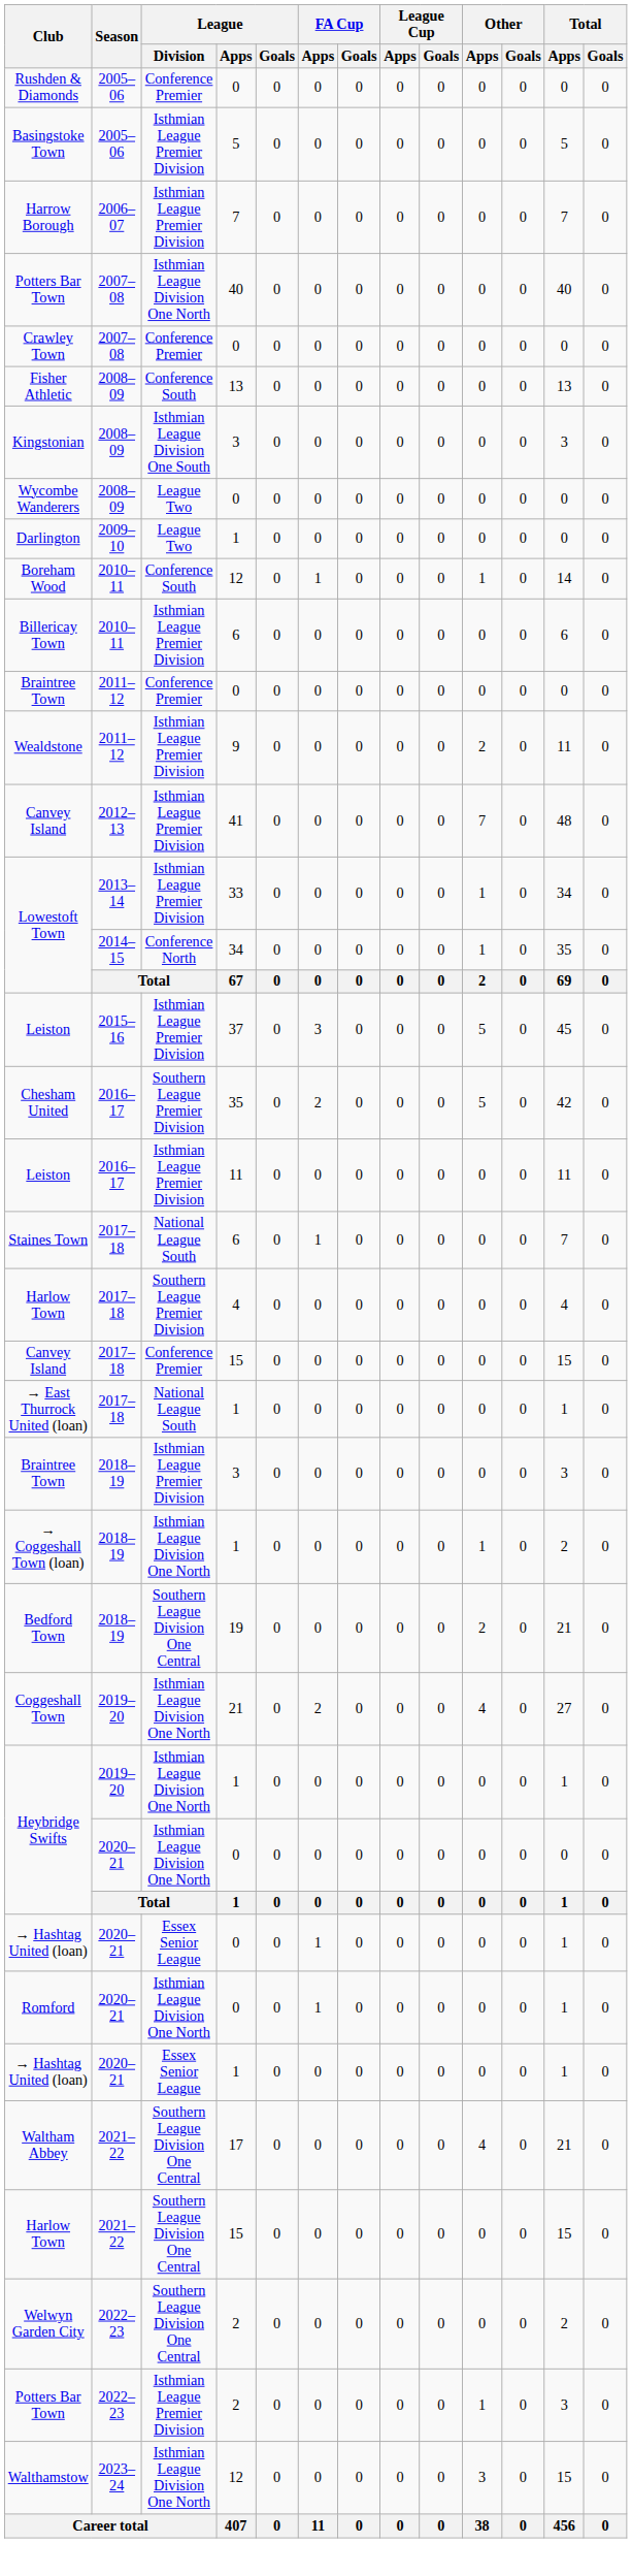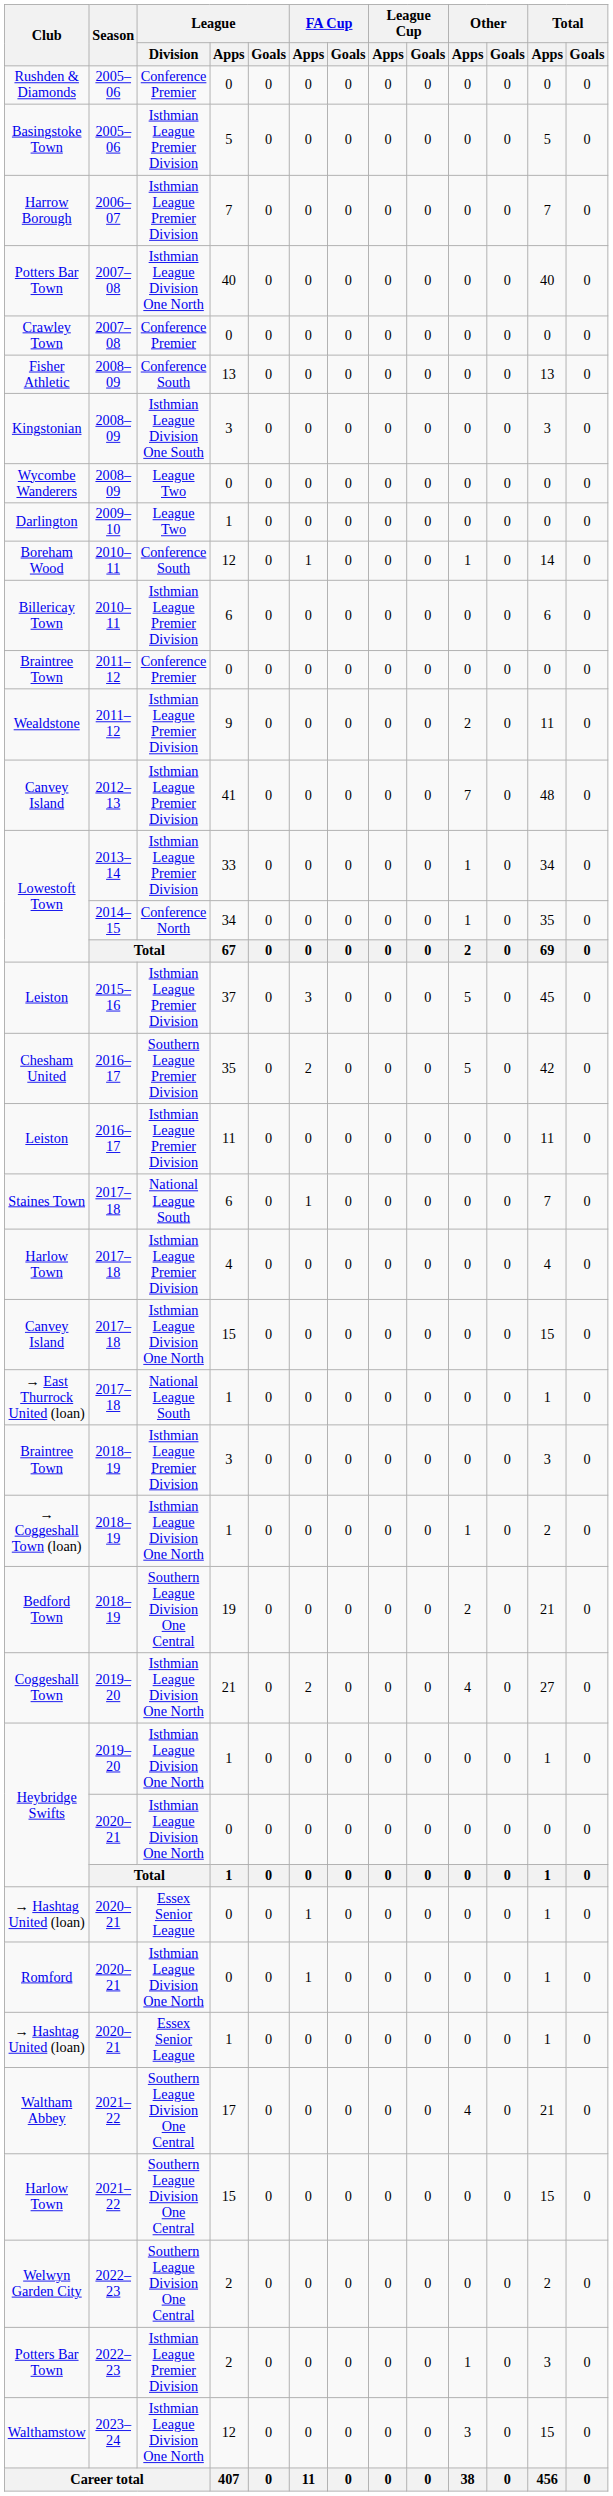 <table class="wikitable" style="text-align:center;">
 <tr>
 <th rowspan="2">Club</th>
 <th rowspan="2">Season</th>
 <th colspan="3">League</th>
 <th colspan="2"><a href='#'>FA Cup</a></th>
 <th colspan="2">League Cup</th>
 <th colspan="2">Other</th>
 <th colspan="2">Total</th>
 </tr>
 <tr>
 <th>Division</th>
 <th>Apps</th>
 <th>Goals</th>
 <th>Apps</th>
 <th>Goals</th>
 <th>Apps</th>
 <th>Goals</th>
 <th>Apps</th>
 <th>Goals</th>
 <th>Apps</th>
 <th>Goals</th>
 </tr>
 <tr>
 <td><a href='#'>Rushden & Diamonds</a></td>
 <td><a href='#'>2005–06</a></td>
 <td><a href='#'>Conference Premier</a></td>
 <td>0</td>
 <td>0</td>
 <td>0</td>
 <td>0</td>
 <td>0</td>
 <td>0</td>
 <td>0</td>
 <td>0</td>
 <td>0</td>
 <td>0</td>
 </tr>
 <tr>
 <td><a href='#'>Basingstoke Town</a></td>
 <td><a href='#'>2005–06</a></td>
 <td><a href='#'>Isthmian League Premier Division</a></td>
 <td>5</td>
 <td>0</td>
 <td>0</td>
 <td>0</td>
 <td>0</td>
 <td>0</td>
 <td>0</td>
 <td>0</td>
 <td>5</td>
 <td>0</td>
 </tr>
 <tr>
 <td><a href='#'>Harrow Borough</a></td>
 <td><a href='#'>2006–07</a></td>
 <td><a href='#'>Isthmian League Premier Division</a></td>
 <td>7</td>
 <td>0</td>
 <td>0</td>
 <td>0</td>
 <td>0</td>
 <td>0</td>
 <td>0</td>
 <td>0</td>
 <td>7</td>
 <td>0</td>
 </tr>
 <tr>
 <td><a href='#'>Potters Bar Town</a></td>
 <td><a href='#'>2007–08</a></td>
 <td><a href='#'>Isthmian League Division One North</a></td>
 <td>40</td>
 <td>0</td>
 <td>0</td>
 <td>0</td>
 <td>0</td>
 <td>0</td>
 <td>0</td>
 <td>0</td>
 <td>40</td>
 <td>0</td>
 </tr>
 <tr>
 <td><a href='#'>Crawley Town</a></td>
 <td><a href='#'>2007–08</a></td>
 <td><a href='#'>Conference Premier</a></td>
 <td>0</td>
 <td>0</td>
 <td>0</td>
 <td>0</td>
 <td>0</td>
 <td>0</td>
 <td>0</td>
 <td>0</td>
 <td>0</td>
 <td>0</td>
 </tr>
 <tr>
 <td><a href='#'>Fisher Athletic</a></td>
 <td><a href='#'>2008–09</a></td>
 <td><a href='#'>Conference South</a></td>
 <td>13</td>
 <td>0</td>
 <td>0</td>
 <td>0</td>
 <td>0</td>
 <td>0</td>
 <td>0</td>
 <td>0</td>
 <td>13</td>
 <td>0</td>
 </tr>
 <tr>
 <td><a href='#'>Kingstonian</a></td>
 <td><a href='#'>2008–09</a></td>
 <td><a href='#'>Isthmian League Division One South</a></td>
 <td>3</td>
 <td>0</td>
 <td>0</td>
 <td>0</td>
 <td>0</td>
 <td>0</td>
 <td>0</td>
 <td>0</td>
 <td>3</td>
 <td>0</td>
 </tr>
 <tr>
 <td><a href='#'>Wycombe Wanderers</a></td>
 <td><a href='#'>2008–09</a></td>
 <td><a href='#'>League Two</a></td>
 <td>0</td>
 <td>0</td>
 <td>0</td>
 <td>0</td>
 <td>0</td>
 <td>0</td>
 <td>0</td>
 <td>0</td>
 <td>0</td>
 <td>0</td>
 </tr>
 <tr>
 <td><a href='#'>Darlington</a></td>
 <td><a href='#'>2009–10</a></td>
 <td><a href='#'>League Two</a></td>
 <td>1</td>
 <td>0</td>
 <td>0</td>
 <td>0</td>
 <td>0</td>
 <td>0</td>
 <td>0</td>
 <td>0</td>
 <td>0</td>
 <td>0</td>
 </tr>
 <tr>
 <td><a href='#'>Boreham Wood</a></td>
 <td><a href='#'>2010–11</a></td>
 <td><a href='#'>Conference South</a></td>
 <td>12</td>
 <td>0</td>
 <td>1</td>
 <td>0</td>
 <td>0</td>
 <td>0</td>
 <td>1</td>
 <td>0</td>
 <td>14</td>
 <td>0</td>
 </tr>
 <tr>
 <td><a href='#'>Billericay Town</a></td>
 <td><a href='#'>2010–11</a></td>
 <td><a href='#'>Isthmian League Premier Division</a></td>
 <td>6</td>
 <td>0</td>
 <td>0</td>
 <td>0</td>
 <td>0</td>
 <td>0</td>
 <td>0</td>
 <td>0</td>
 <td>6</td>
 <td>0</td>
 </tr>
 <tr>
 <td><a href='#'>Braintree Town</a></td>
 <td><a href='#'>2011–12</a></td>
 <td><a href='#'>Conference Premier</a></td>
 <td>0</td>
 <td>0</td>
 <td>0</td>
 <td>0</td>
 <td>0</td>
 <td>0</td>
 <td>0</td>
 <td>0</td>
 <td>0</td>
 <td>0</td>
 </tr>
 <tr>
 <td><a href='#'>Wealdstone</a></td>
 <td><a href='#'>2011–12</a></td>
 <td><a href='#'>Isthmian League Premier Division</a></td>
 <td>9</td>
 <td>0</td>
 <td>0</td>
 <td>0</td>
 <td>0</td>
 <td>0</td>
 <td>2</td>
 <td>0</td>
 <td>11</td>
 <td>0</td>
 </tr>
 <tr>
 <td><a href='#'>Canvey Island</a></td>
 <td><a href='#'>2012–13</a></td>
 <td><a href='#'>Isthmian League Premier Division</a></td>
 <td>41</td>
 <td>0</td>
 <td>0</td>
 <td>0</td>
 <td>0</td>
 <td>0</td>
 <td>7</td>
 <td>0</td>
 <td>48</td>
 <td>0</td>
 </tr>
 <tr>
 <td rowspan="3"><a href='#'>Lowestoft Town</a></td>
 <td><a href='#'>2013–14</a></td>
 <td><a href='#'>Isthmian League Premier Division</a></td>
 <td>33</td>
 <td>0</td>
 <td>0</td>
 <td>0</td>
 <td>0</td>
 <td>0</td>
 <td>1</td>
 <td>0</td>
 <td>34</td>
 <td>0</td>
 </tr>
 <tr>
 <td><a href='#'>2014–15</a></td>
 <td><a href='#'>Conference North</a></td>
 <td>34</td>
 <td>0</td>
 <td>0</td>
 <td>0</td>
 <td>0</td>
 <td>0</td>
 <td>1</td>
 <td>0</td>
 <td>35</td>
 <td>0</td>
 </tr>
 <tr>
 <th colspan="2">Total</th>
 <th>67</th>
 <th>0</th>
 <th>0</th>
 <th>0</th>
 <th>0</th>
 <th>0</th>
 <th>2</th>
 <th>0</th>
 <th>69</th>
 <th>0</th>
 </tr>
 <tr>
 <td><a href='#'>Leiston</a></td>
 <td><a href='#'>2015–16</a></td>
 <td><a href='#'>Isthmian League Premier Division</a></td>
 <td>37</td>
 <td>0</td>
 <td>3</td>
 <td>0</td>
 <td>0</td>
 <td>0</td>
 <td>5</td>
 <td>0</td>
 <td>45</td>
 <td>0</td>
 </tr>
 <tr>
 <td><a href='#'>Chesham United</a></td>
 <td><a href='#'>2016–17</a></td>
 <td><a href='#'>Southern League Premier Division</a></td>
 <td>35</td>
 <td>0</td>
 <td>2</td>
 <td>0</td>
 <td>0</td>
 <td>0</td>
 <td>5</td>
 <td>0</td>
 <td>42</td>
 <td>0</td>
 </tr>
 <tr>
 <td><a href='#'>Leiston</a></td>
 <td><a href='#'>2016–17</a></td>
 <td><a href='#'>Isthmian League Premier Division</a></td>
 <td>11</td>
 <td>0</td>
 <td>0</td>
 <td>0</td>
 <td>0</td>
 <td>0</td>
 <td>0</td>
 <td>0</td>
 <td>11</td>
 <td>0</td>
 </tr>
 <tr>
 <td><a href='#'>Staines Town</a></td>
 <td><a href='#'>2017–18</a></td>
 <td><a href='#'>National League South</a></td>
 <td>6</td>
 <td>0</td>
 <td>1</td>
 <td>0</td>
 <td>0</td>
 <td>0</td>
 <td>0</td>
 <td>0</td>
 <td>7</td>
 <td>0</td>
 </tr>
 <tr>
 <td><a href='#'>Harlow Town</a></td>
 <td><a href='#'>2017–18</a></td>
-<td><a href='#'>Southern League Premier Division</a></td>
+<td><a href='#'>Isthmian League Premier Division</a></td>
 <td>4</td>
 <td>0</td>
 <td>0</td>
 <td>0</td>
 <td>0</td>
 <td>0</td>
 <td>0</td>
 <td>0</td>
 <td>4</td>
 <td>0</td>
 </tr>
 <tr>
 <td><a href='#'>Canvey Island</a></td>
 <td><a href='#'>2017–18</a></td>
-<td><a href='#'>Conference Premier</a></td>
+<td><a href='#'>Isthmian League Division One North</a></td>
 <td>15</td>
 <td>0</td>
 <td>0</td>
 <td>0</td>
 <td>0</td>
 <td>0</td>
 <td>0</td>
 <td>0</td>
 <td>15</td>
 <td>0</td>
 </tr>
 <tr>
 <td>→ <a href='#'>East Thurrock United</a> (loan)</td>
 <td><a href='#'>2017–18</a></td>
 <td><a href='#'>National League South</a></td>
 <td>1</td>
 <td>0</td>
 <td>0</td>
 <td>0</td>
 <td>0</td>
 <td>0</td>
 <td>0</td>
 <td>0</td>
 <td>1</td>
 <td>0</td>
 </tr>
 <tr>
 <td><a href='#'>Braintree Town</a></td>
 <td><a href='#'>2018–19</a></td>
 <td><a href='#'>Isthmian League Premier Division</a></td>
 <td>3</td>
 <td>0</td>
 <td>0</td>
 <td>0</td>
 <td>0</td>
 <td>0</td>
 <td>0</td>
 <td>0</td>
 <td>3</td>
 <td>0</td>
 </tr>
 <tr>
 <td>→ <a href='#'>Coggeshall Town</a> (loan)</td>
 <td><a href='#'>2018–19</a></td>
 <td><a href='#'>Isthmian League Division One North</a></td>
 <td>1</td>
 <td>0</td>
 <td>0</td>
 <td>0</td>
 <td>0</td>
 <td>0</td>
 <td>1</td>
 <td>0</td>
 <td>2</td>
 <td>0</td>
 </tr>
 <tr>
 <td><a href='#'>Bedford Town</a></td>
 <td><a href='#'>2018–19</a></td>
 <td><a href='#'>Southern League Division One Central</a></td>
 <td>19</td>
 <td>0</td>
 <td>0</td>
 <td>0</td>
 <td>0</td>
 <td>0</td>
 <td>2</td>
 <td>0</td>
 <td>21</td>
 <td>0</td>
 </tr>
 <tr>
 <td><a href='#'>Coggeshall Town</a></td>
 <td><a href='#'>2019–20</a></td>
 <td><a href='#'>Isthmian League Division One North</a></td>
 <td>21</td>
 <td>0</td>
 <td>2</td>
 <td>0</td>
 <td>0</td>
 <td>0</td>
 <td>4</td>
 <td>0</td>
 <td>27</td>
 <td>0</td>
 </tr>
 <tr>
 <td rowspan="3"><a href='#'>Heybridge Swifts</a></td>
 <td><a href='#'>2019–20</a></td>
 <td><a href='#'>Isthmian League Division One North</a></td>
 <td>1</td>
 <td>0</td>
 <td>0</td>
 <td>0</td>
 <td>0</td>
 <td>0</td>
 <td>0</td>
 <td>0</td>
 <td>1</td>
 <td>0</td>
 </tr>
 <tr>
 <td><a href='#'>2020–21</a></td>
 <td><a href='#'>Isthmian League Division One North</a></td>
 <td>0</td>
 <td>0</td>
 <td>0</td>
 <td>0</td>
 <td>0</td>
 <td>0</td>
 <td>0</td>
 <td>0</td>
 <td>0</td>
 <td>0</td>
 </tr>
 <tr>
 <th colspan="2">Total</th>
 <th>1</th>
 <th>0</th>
 <th>0</th>
 <th>0</th>
 <th>0</th>
 <th>0</th>
 <th>0</th>
 <th>0</th>
 <th>1</th>
 <th>0</th>
 </tr>
 <tr>
 <td>→ <a href='#'>Hashtag United</a> (loan)</td>
 <td><a href='#'>2020–21</a></td>
 <td><a href='#'>Essex Senior League</a></td>
 <td>0</td>
 <td>0</td>
 <td>1</td>
 <td>0</td>
 <td>0</td>
 <td>0</td>
 <td>0</td>
 <td>0</td>
 <td>1</td>
 <td>0</td>
 </tr>
 <tr>
 <td><a href='#'>Romford</a></td>
 <td><a href='#'>2020–21</a></td>
 <td><a href='#'>Isthmian League Division One North</a></td>
 <td>0</td>
 <td>0</td>
 <td>1</td>
 <td>0</td>
 <td>0</td>
 <td>0</td>
 <td>0</td>
 <td>0</td>
 <td>1</td>
 <td>0</td>
 </tr>
 <tr>
 <td>→ <a href='#'>Hashtag United</a> (loan)</td>
 <td><a href='#'>2020–21</a></td>
 <td><a href='#'>Essex Senior League</a></td>
 <td>1</td>
 <td>0</td>
 <td>0</td>
 <td>0</td>
 <td>0</td>
 <td>0</td>
 <td>0</td>
 <td>0</td>
 <td>1</td>
 <td>0</td>
 </tr>
 <tr>
 <td><a href='#'>Waltham Abbey</a></td>
 <td><a href='#'>2021–22</a></td>
 <td><a href='#'>Southern League Division One Central</a></td>
 <td>17</td>
 <td>0</td>
 <td>0</td>
 <td>0</td>
 <td>0</td>
 <td>0</td>
 <td>4</td>
 <td>0</td>
 <td>21</td>
 <td>0</td>
 </tr>
 <tr>
 <td><a href='#'>Harlow Town</a></td>
 <td><a href='#'>2021–22</a></td>
 <td><a href='#'>Southern League Division One Central</a></td>
 <td>15</td>
 <td>0</td>
 <td>0</td>
 <td>0</td>
 <td>0</td>
 <td>0</td>
 <td>0</td>
 <td>0</td>
 <td>15</td>
 <td>0</td>
 </tr>
 <tr>
 <td><a href='#'>Welwyn Garden City</a></td>
 <td><a href='#'>2022–23</a></td>
 <td><a href='#'>Southern League Division One Central</a></td>
 <td>2</td>
 <td>0</td>
 <td>0</td>
 <td>0</td>
 <td>0</td>
 <td>0</td>
 <td>0</td>
 <td>0</td>
 <td>2</td>
 <td>0</td>
 </tr>
 <tr>
 <td><a href='#'>Potters Bar Town</a></td>
 <td><a href='#'>2022–23</a></td>
 <td><a href='#'>Isthmian League Premier Division</a></td>
 <td>2</td>
 <td>0</td>
 <td>0</td>
 <td>0</td>
 <td>0</td>
 <td>0</td>
 <td>1</td>
 <td>0</td>
 <td>3</td>
 <td>0</td>
 </tr>
 <tr>
 <td><a href='#'>Walthamstow</a></td>
 <td><a href='#'>2023–24</a></td>
 <td><a href='#'>Isthmian League Division One North</a></td>
 <td>12</td>
 <td>0</td>
 <td>0</td>
 <td>0</td>
 <td>0</td>
 <td>0</td>
 <td>3</td>
 <td>0</td>
 <td>15</td>
 <td>0</td>
 </tr>
 <tr>
 <th colspan="3">Career total</th>
 <th>407</th>
 <th>0</th>
 <th>11</th>
 <th>0</th>
 <th>0</th>
 <th>0</th>
 <th>38</th>
 <th>0</th>
 <th>456</th>
 <th>0</th>
 </tr>
 </table>
